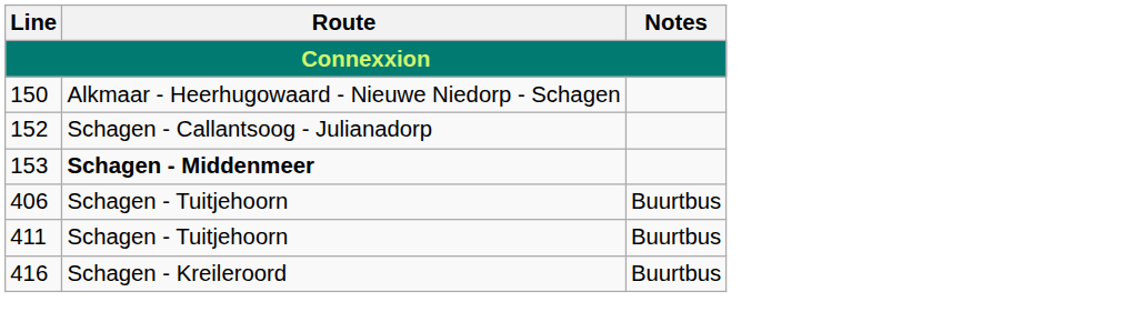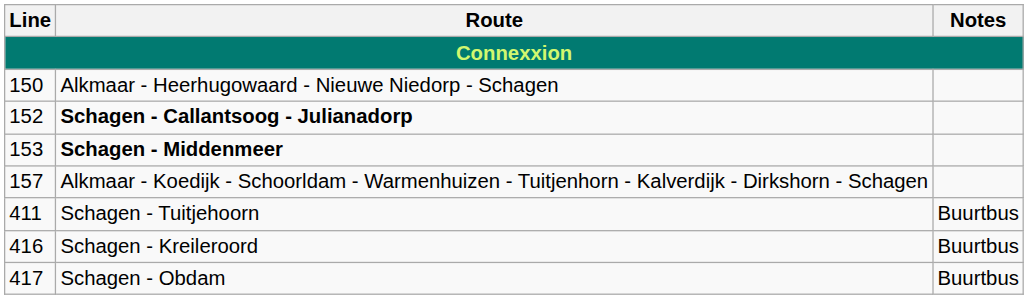 <table class="wikitable vatop">
 <tr>
 <th>Line</th>
 <th>Route</th>
 <th>Notes</th>
 </tr>
 <tr>
 <td colspan="3" style="background-color:#017A71; color:#D2F76F; text-align:center"><strong>Connexxion</strong></td>
 </tr>
 <tr>
 <td>150</td>
 <td>Alkmaar - Heerhugowaard - Nieuwe Niedorp - Schagen</td>
 <td></td>
 </tr>
 <tr>
 <td>152</td>
-<td>Schagen - Callantsoog - Julianadorp</td>
+<td><strong>Schagen - Callantsoog - Julianadorp</strong></td>
 <td></td>
 </tr>
 <tr>
 <td>153</td>
 <td><strong>Schagen - Middenmeer</strong></td>
 <td></td>
 </tr>
 <tr>
-<td>406</td>
-<td>Schagen - Tuitjehoorn</td>
-<td>Buurtbus</td>
+<td>157</td>
+<td>Alkmaar - Koedijk - Schoorldam - Warmenhuizen - Tuitjenhorn - Kalverdijk - Dirkshorn - Schagen</td>
+<td></td>
 </tr>
 <tr>
 <td>411</td>
 <td>Schagen - Tuitjehoorn</td>
 <td>Buurtbus</td>
 </tr>
 <tr>
 <td>416</td>
 <td>Schagen - Kreileroord</td>
 <td>Buurtbus</td>
 </tr>
+<tr>
+<td>417</td>
+<td>Schagen - Obdam</td>
+<td>Buurtbus</td>
+</tr>
 </table>
